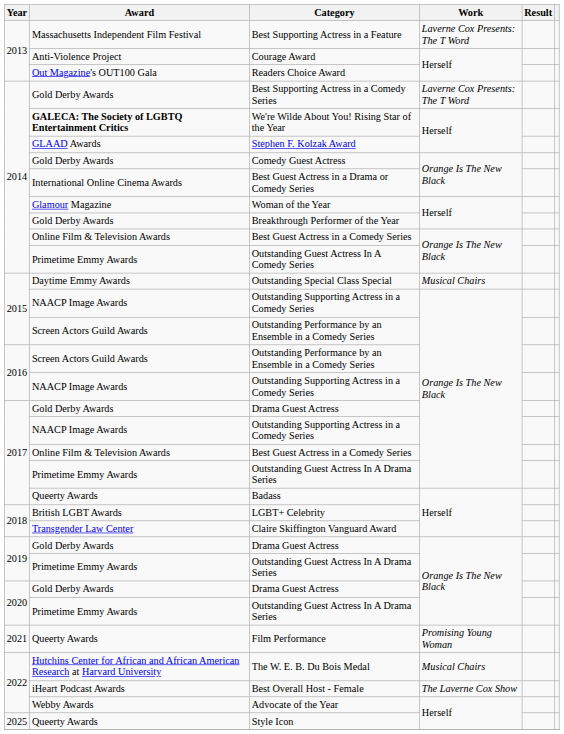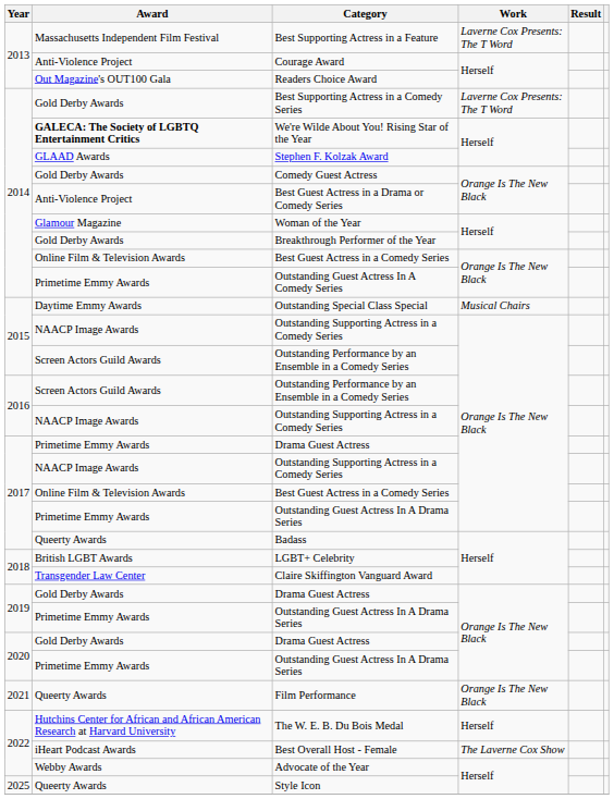 <table class="wikitable sortable plainrowheaders">
 <tr>
 <th scope="col">Year</th>
 <th scope="col">Award</th>
 <th scope="col">Category</th>
 <th scope="col">Work</th>
 <th scope="col">Result</th>
 <th scope="col" class="unsortable"></th>
 </tr>
 <tr>
 <td rowspan="3">2013</td>
 <td>Massachusetts Independent Film Festival</td>
 <td>Best Supporting Actress in a Feature</td>
 <td><em>Laverne Cox Presents: The T Word</em></td>
 <td></td>
 <td></td>
 </tr>
 <tr>
 <td>Anti-Violence Project</td>
 <td>Courage Award</td>
 <td rowspan="2">Herself</td>
 <td></td>
 <td></td>
 </tr>
 <tr>
 <td><a href='#'>Out Magazine</a>'s OUT100 Gala</td>
 <td>Readers Choice Award</td>
 <td></td>
 <td></td>
 </tr>
 <tr>
 <td rowspan="9">2014</td>
 <td>Gold Derby Awards</td>
 <td>Best Supporting Actress in a Comedy Series</td>
 <td><em>Laverne Cox Presents: The T Word</em></td>
 <td></td>
 <td></td>
 </tr>
 <tr>
 <td><strong>GALECA: The Society of LGBTQ Entertainment Critics</strong></td>
 <td>We're Wilde About You! Rising Star of the Year</td>
 <td rowspan="2">Herself</td>
 <td></td>
 <td></td>
 </tr>
 <tr>
 <td><a href='#'>GLAAD</a> Awards</td>
 <td><a href='#'>Stephen F. Kolzak Award</a></td>
 <td></td>
 <td></td>
 </tr>
 <tr>
 <td>Gold Derby Awards</td>
 <td>Comedy Guest Actress</td>
 <td rowspan="2"><em>Orange Is The New Black</em></td>
 <td></td>
 <td></td>
 </tr>
 <tr>
-<td>International Online Cinema Awards</td>
+<td>Anti-Violence Project</td>
 <td>Best Guest Actress in a Drama or Comedy Series</td>
 <td></td>
 <td></td>
 </tr>
 <tr>
 <td><a href='#'>Glamour</a> Magazine</td>
 <td>Woman of the Year</td>
 <td rowspan="2">Herself</td>
 <td></td>
 <td></td>
 </tr>
 <tr>
 <td>Gold Derby Awards</td>
 <td>Breakthrough Performer of the Year</td>
 <td></td>
 <td></td>
 </tr>
 <tr>
 <td>Online Film & Television Awards</td>
 <td>Best Guest Actress in a Comedy Series</td>
 <td rowspan="2"><em>Orange Is The New Black</em></td>
 <td></td>
 <td></td>
 </tr>
 <tr>
 <td>Primetime Emmy Awards</td>
 <td>Outstanding Guest Actress In A Comedy Series</td>
 <td></td>
 <td></td>
 </tr>
 <tr>
 <td rowspan="3">2015</td>
 <td>Daytime Emmy Awards</td>
 <td>Outstanding Special Class Special</td>
 <td><em>Musical Chairs</em></td>
 <td></td>
 <td></td>
 </tr>
 <tr>
 <td>NAACP Image Awards</td>
 <td>Outstanding Supporting Actress in a Comedy Series</td>
 <td rowspan="8"><em>Orange Is The New Black</em></td>
 <td></td>
 <td></td>
 </tr>
 <tr>
 <td>Screen Actors Guild Awards</td>
 <td>Outstanding Performance by an Ensemble in a Comedy Series</td>
 <td></td>
 <td></td>
 </tr>
 <tr>
 <td rowspan="2">2016</td>
 <td>Screen Actors Guild Awards</td>
 <td>Outstanding Performance by an Ensemble in a Comedy Series</td>
 <td></td>
 <td></td>
 </tr>
 <tr>
 <td>NAACP Image Awards</td>
 <td>Outstanding Supporting Actress in a Comedy Series</td>
 <td></td>
 <td></td>
 </tr>
 <tr>
 <td rowspan="5">2017</td>
-<td>Gold Derby Awards</td>
+<td>Primetime Emmy Awards</td>
 <td>Drama Guest Actress</td>
 <td></td>
 <td></td>
 </tr>
 <tr>
 <td>NAACP Image Awards</td>
 <td>Outstanding Supporting Actress in a Comedy Series</td>
 <td></td>
 <td></td>
 </tr>
 <tr>
 <td>Online Film & Television Awards</td>
 <td>Best Guest Actress in a Comedy Series</td>
 <td></td>
 <td></td>
 </tr>
 <tr>
 <td>Primetime Emmy Awards</td>
 <td>Outstanding Guest Actress In A Drama Series</td>
 <td></td>
 <td></td>
 </tr>
 <tr>
 <td>Queerty Awards</td>
 <td>Badass</td>
 <td rowspan="3">Herself</td>
 <td></td>
 <td></td>
 </tr>
 <tr>
 <td rowspan="2">2018</td>
 <td>British LGBT Awards</td>
 <td>LGBT+ Celebrity</td>
 <td></td>
 <td></td>
 </tr>
 <tr>
 <td><a href='#'>Transgender Law Center</a></td>
 <td>Claire Skiffington Vanguard Award</td>
 <td></td>
 <td></td>
 </tr>
 <tr>
 <td rowspan="2">2019</td>
 <td>Gold Derby Awards</td>
 <td>Drama Guest Actress</td>
 <td rowspan="4"><em>Orange Is The New Black</em></td>
 <td></td>
 <td></td>
 </tr>
 <tr>
 <td>Primetime Emmy Awards</td>
 <td>Outstanding Guest Actress In A Drama Series</td>
 <td></td>
 <td></td>
 </tr>
 <tr>
 <td rowspan="2">2020</td>
 <td>Gold Derby Awards</td>
 <td>Drama Guest Actress</td>
 <td></td>
 <td></td>
 </tr>
 <tr>
 <td>Primetime Emmy Awards</td>
 <td>Outstanding Guest Actress In A Drama Series</td>
 <td></td>
 <td></td>
 </tr>
 <tr>
 <td>2021</td>
 <td>Queerty Awards</td>
 <td>Film Performance</td>
-<td><em>Promising Young Woman</em></td>
+<td><em>Orange Is The New Black</em></td>
 <td></td>
 <td></td>
 </tr>
 <tr>
 <td rowspan="3">2022</td>
 <td><a href='#'>Hutchins Center for African and African American Research</a> at <a href='#'>Harvard University</a></td>
 <td>The W. E. B. Du Bois Medal</td>
-<td><em>Musical Chairs</em></td>
+<td>Herself</td>
 <td></td>
 <td></td>
 </tr>
 <tr>
 <td>iHeart Podcast Awards</td>
 <td>Best Overall Host - Female</td>
 <td><em>The Laverne Cox Show</em></td>
 <td></td>
 <td></td>
 </tr>
 <tr>
 <td>Webby Awards</td>
 <td>Advocate of the Year</td>
 <td rowspan="2">Herself</td>
 <td></td>
 <td></td>
 </tr>
 <tr>
 <td>2025</td>
 <td>Queerty Awards</td>
 <td>Style Icon</td>
 <td></td>
 <td></td>
 </tr>
 <tr>
 </tr>
 </table>
